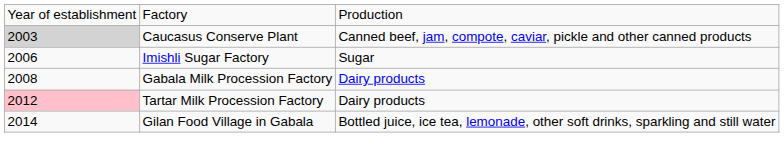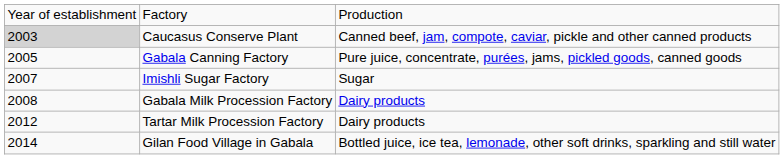 <table class="wikitable">
 <tr>
 <td>Year of establishment</td>
 <td>Factory</td>
 <td>Production</td>
 </tr>
 <tr>
 <td style="background: lightgrey;">2003</td>
 <td>Caucasus Conserve Plant</td>
 <td>Canned beef, <a href='#'>jam</a>, <a href='#'>compote</a>, <a href='#'>caviar</a>, pickle and other canned products</td>
 </tr>
 <tr>
-<td>2006</td>
+<td>2005</td>
+<td><a href='#'>Gabala</a> Canning Factory</td>
+<td>Pure juice, concentrate, <a href='#'>purées</a>, jams, <a href='#'>pickled goods</a>, canned goods</td>
+</tr>
+<tr>
+<td>2007</td>
 <td><a href='#'>Imishli</a> Sugar Factory</td>
 <td>Sugar</td>
 </tr>
 <tr>
 <td>2008</td>
 <td>Gabala Milk Procession Factory</td>
 <td><a href='#'>Dairy products</a></td>
 </tr>
 <tr>
-<td style="background: pink;">2012</td>
+<td>2012</td>
 <td>Tartar Milk Procession Factory</td>
 <td>Dairy products</td>
 </tr>
 <tr>
 <td>2014</td>
 <td>Gilan Food Village in Gabala</td>
 <td>Bottled juice, ice tea, <a href='#'>lemonade</a>, other soft drinks, sparkling and still water</td>
 </tr>
 </table>
